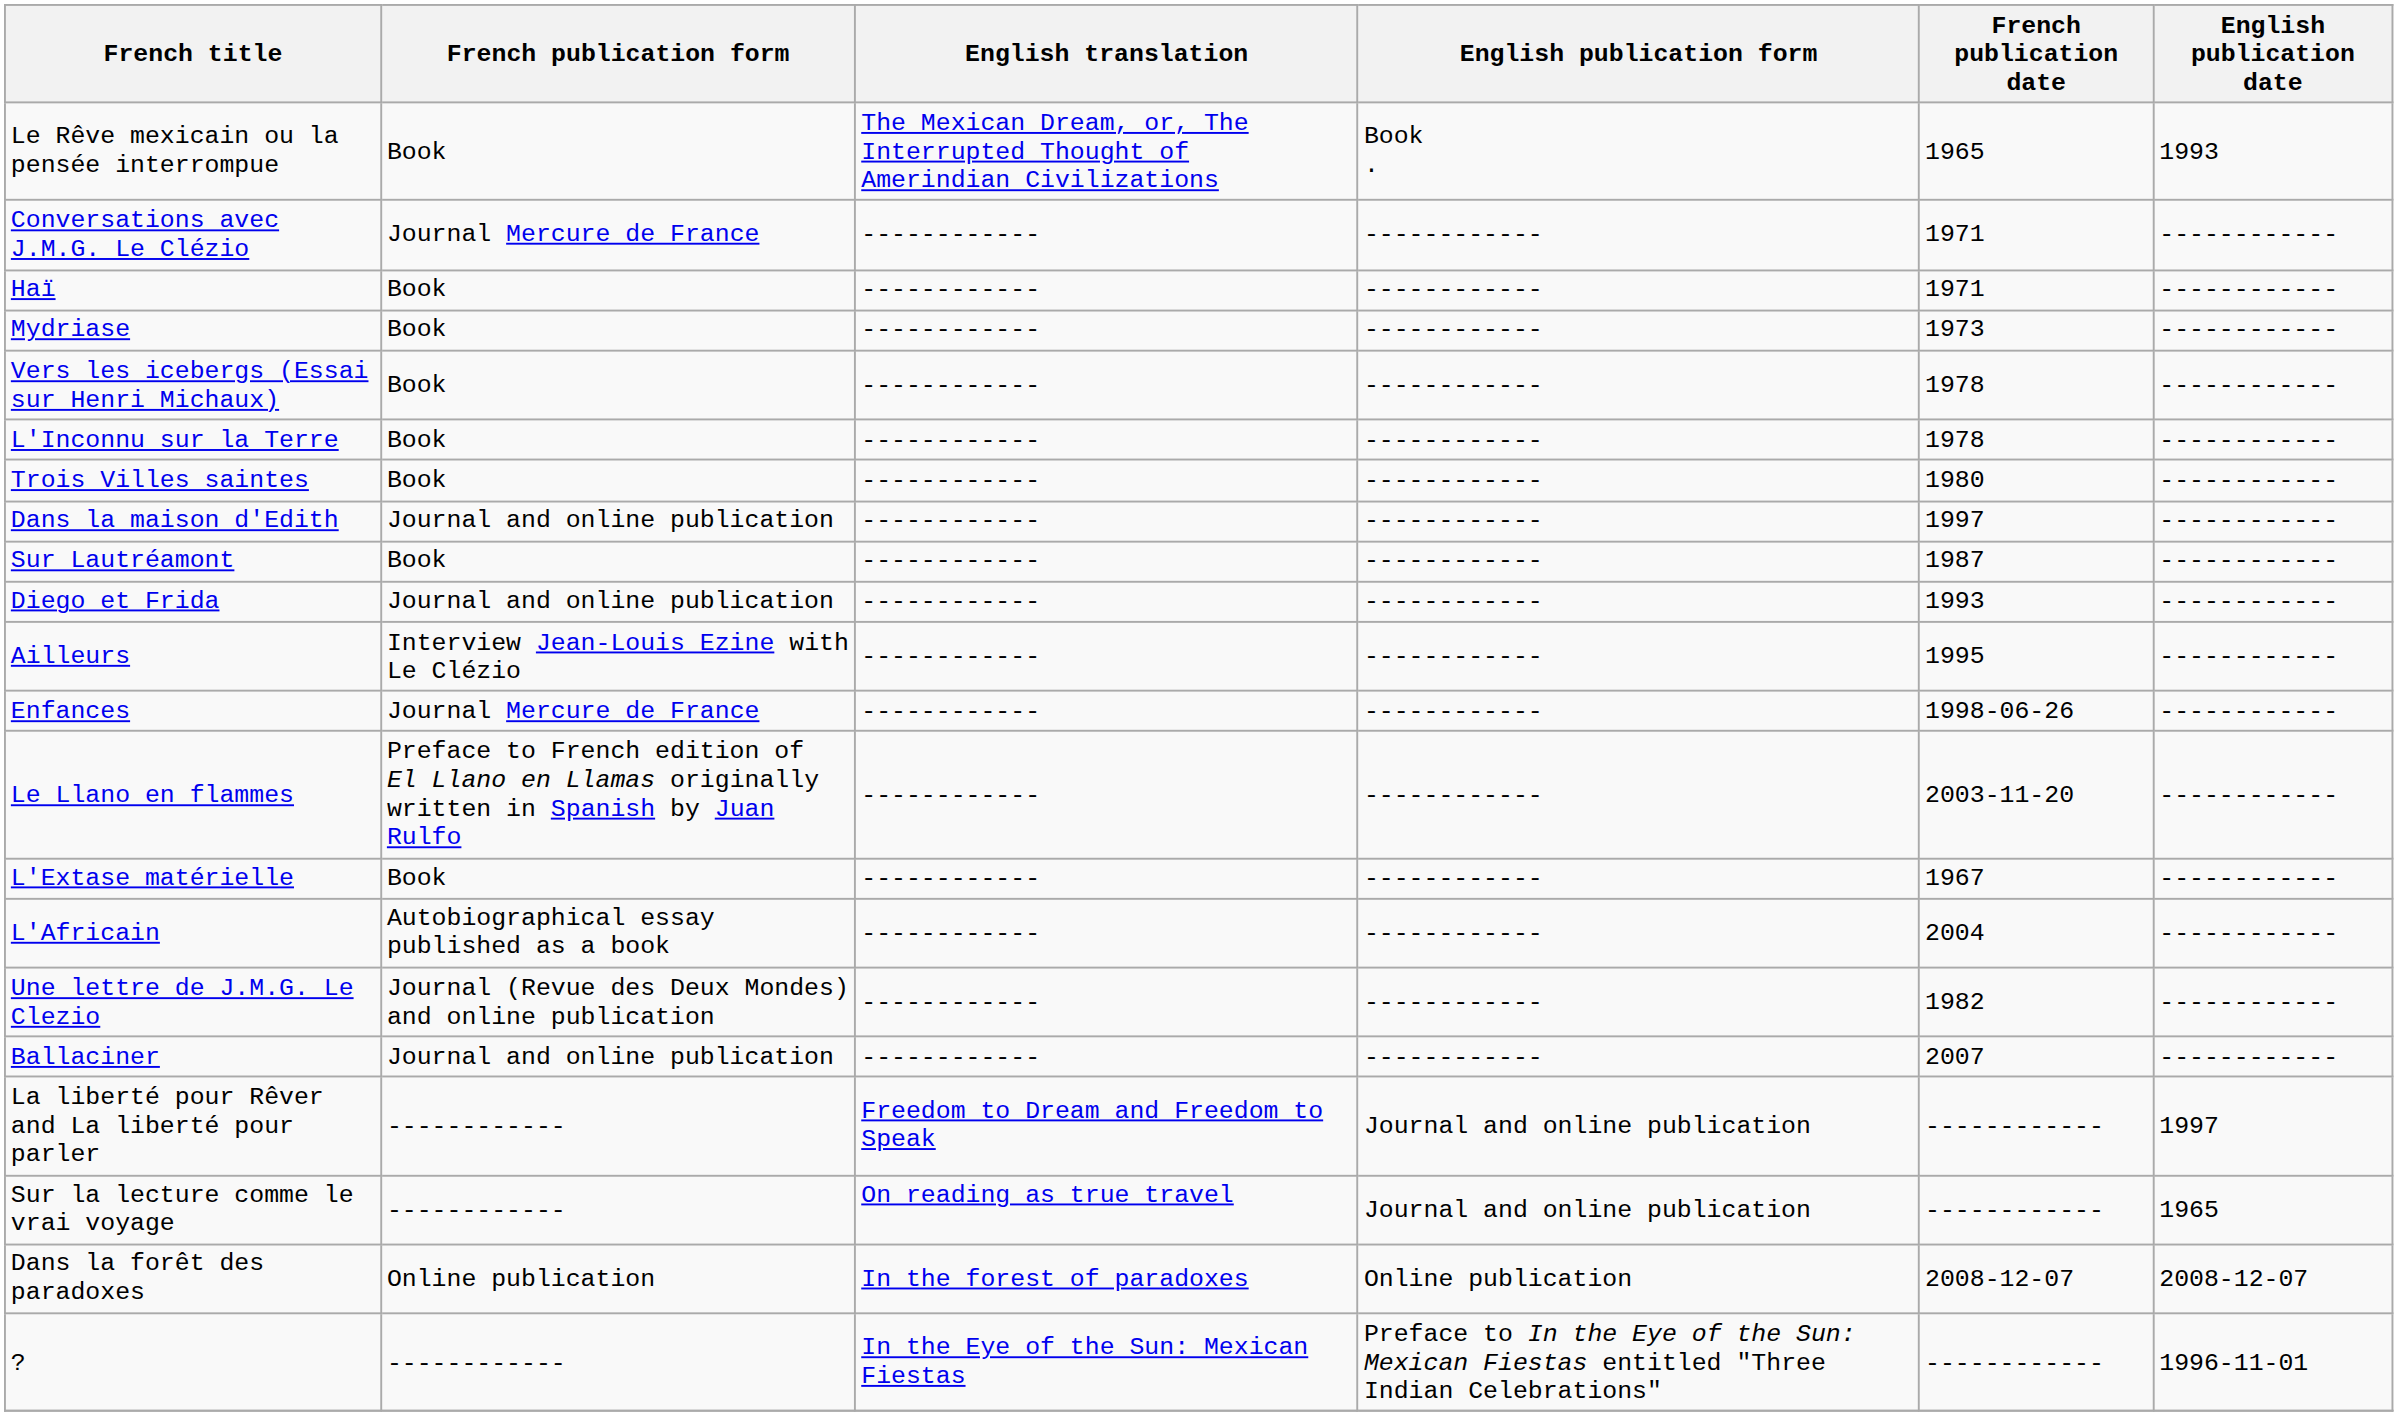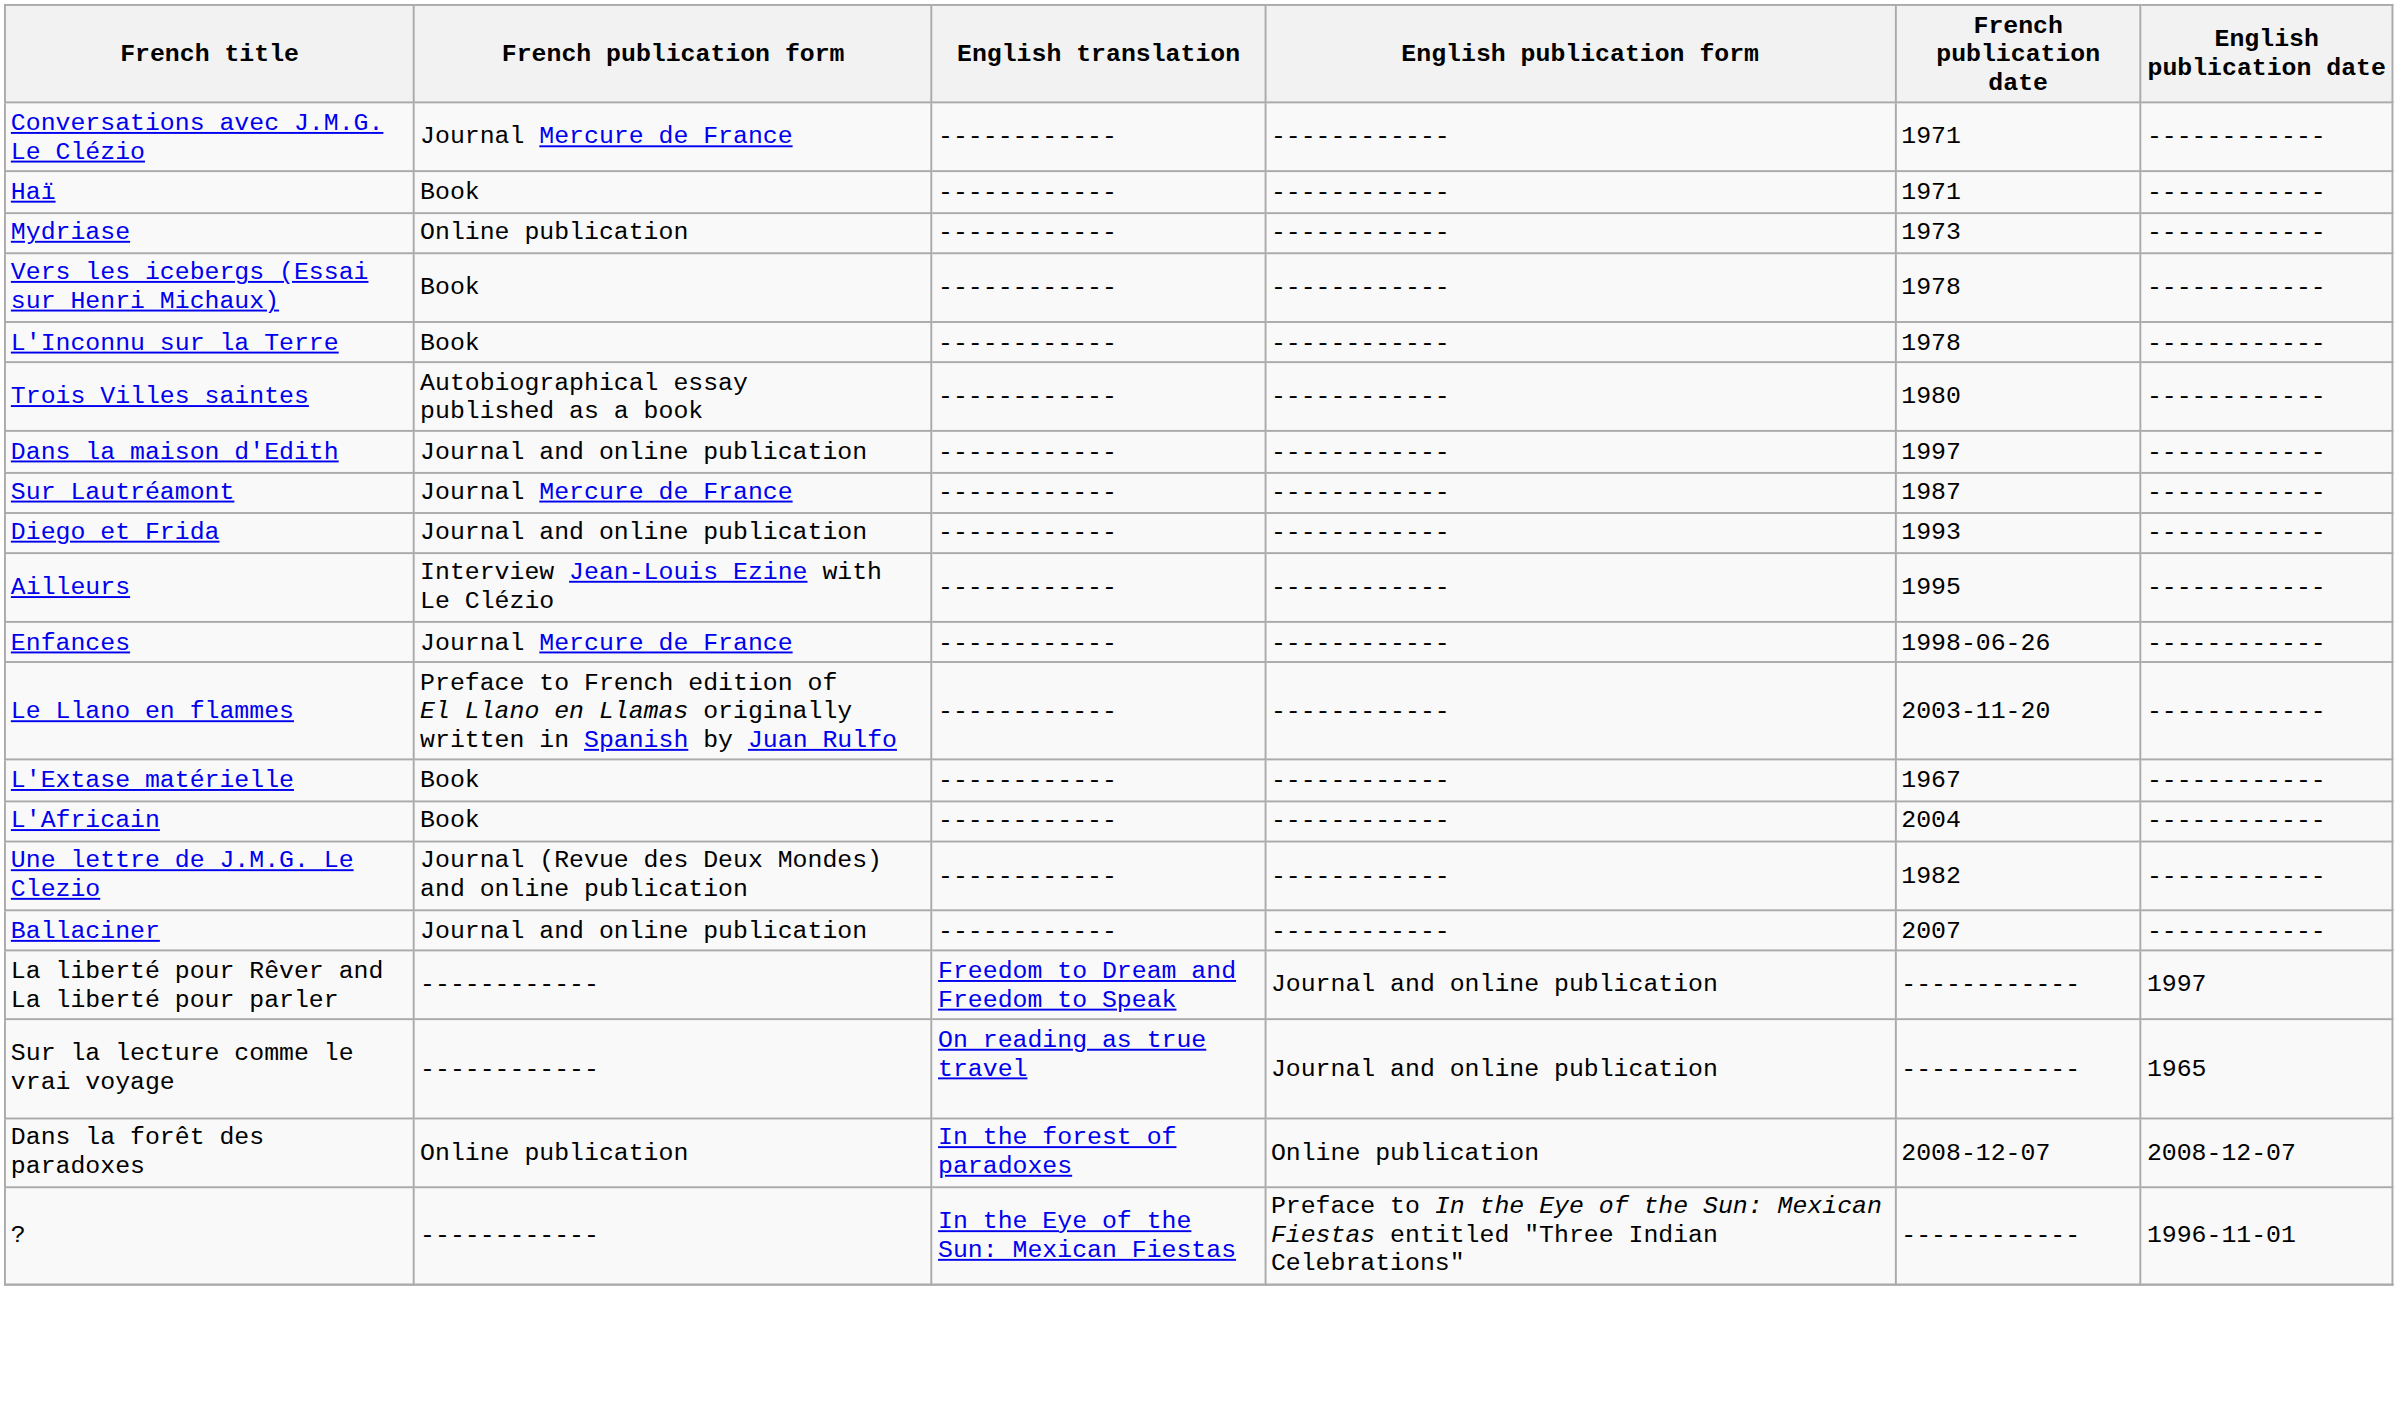 <table class="wikitable">
 <tr>
 <th>French title</th>
 <th>French publication form</th>
 <th>English translation</th>
 <th>English publication form</th>
 <th>French publication date</th>
 <th>English publication date</th>
-</tr>
-<tr>
-<td>Le Rêve mexicain ou la pensée interrompue</td>
-<td>Book<br></td>
-<td><a href='#'>The Mexican Dream, or, The Interrupted Thought of Amerindian Civilizations</a></td>
-<td>Book<br> .</td>
-<td>1965</td>
-<td>1993</td>
 </tr>
 <tr>
 <td><a href='#'>Conversations avec J.M.G. Le Clézio</a></td>
 <td>Journal <a href='#'>Mercure de France</a><br></td>
 <td>------------</td>
 <td>------------</td>
 <td>1971</td>
 <td>------------</td>
 </tr>
 <tr>
 <td><a href='#'>Haï</a></td>
 <td>Book<br></td>
 <td>------------</td>
 <td>------------</td>
 <td>1971</td>
 <td>------------</td>
 </tr>
 <tr>
 <td><a href='#'>Mydriase</a></td>
-<td>Book<br></td>
+<td>Online publication</td>
 <td>------------</td>
 <td>------------</td>
 <td>1973</td>
 <td>------------</td>
 </tr>
 <tr>
 <td><a href='#'>Vers les icebergs (Essai sur Henri Michaux)</a></td>
 <td>Book<br></td>
 <td>------------</td>
 <td>------------</td>
 <td>1978</td>
 <td>------------</td>
 </tr>
 <tr>
 <td><a href='#'>L'Inconnu sur la Terre</a></td>
 <td>Book<br></td>
 <td>------------</td>
 <td>------------</td>
 <td>1978</td>
 <td>------------</td>
 </tr>
 <tr>
 <td><a href='#'>Trois Villes saintes</a></td>
-<td>Book<br></td>
+<td>Autobiographical essay <br>published as a book<br></td>
 <td>------------</td>
 <td>------------</td>
 <td>1980</td>
 <td>------------</td>
 </tr>
 <tr>
 <td><a href='#'>Dans la maison d'Edith</a></td>
 <td>Journal and online publication <br></td>
 <td>------------</td>
 <td>------------</td>
 <td>1997</td>
 <td>------------</td>
 </tr>
 <tr>
 <td><a href='#'>Sur Lautréamont</a></td>
-<td>Book<br></td>
+<td>Journal <a href='#'>Mercure de France</a><br></td>
 <td>------------</td>
 <td>------------</td>
 <td>1987</td>
 <td>------------</td>
 </tr>
 <tr>
 <td><a href='#'>Diego et Frida</a></td>
 <td>Journal and online publication <br></td>
 <td>------------</td>
 <td>------------</td>
 <td>1993</td>
 <td>------------</td>
 </tr>
 <tr>
 <td><a href='#'>Ailleurs</a></td>
 <td>Interview <a href='#'>Jean-Louis Ezine</a> with Le Clézio<br> </td>
 <td>------------</td>
 <td>------------</td>
 <td>1995</td>
 <td>------------</td>
 </tr>
 <tr>
 <td><a href='#'>Enfances</a></td>
 <td>Journal <a href='#'>Mercure de France</a><br></td>
 <td>------------</td>
 <td>------------</td>
 <td>1998-06-26</td>
 <td>------------</td>
 </tr>
 <tr>
 <td><a href='#'>Le Llano en flammes</a></td>
 <td>Preface to French edition of<br><em>El Llano en Llamas</em> originally written in <a href='#'>Spanish</a> by <a href='#'>Juan Rulfo</a><br></td>
 <td>------------</td>
 <td>------------</td>
 <td>2003-11-20</td>
 <td>------------</td>
 </tr>
 <tr>
 <td><a href='#'>L'Extase matérielle</a></td>
 <td>Book<br></td>
 <td>------------</td>
 <td>------------</td>
 <td>1967</td>
 <td>------------</td>
 </tr>
 <tr>
 <td><a href='#'>L'Africain</a></td>
-<td>Autobiographical essay <br>published as a book<br></td>
+<td>Book<br></td>
 <td>------------</td>
 <td>------------</td>
 <td>2004</td>
 <td>------------</td>
 </tr>
 <tr>
 <td><a href='#'>Une lettre de J.M.G. Le Clezio</a></td>
 <td>Journal (Revue des Deux Mondes)  and online publication <br></td>
 <td>------------</td>
 <td>------------</td>
 <td>1982</td>
 <td>------------</td>
 </tr>
 <tr>
 <td><a href='#'>Ballaciner</a></td>
 <td>Journal and online publication <br></td>
 <td>------------</td>
 <td>------------</td>
 <td>2007</td>
 <td>------------</td>
 </tr>
 <tr>
 <td>La liberté pour Rêver and La liberté pour parler</td>
 <td>------------</td>
 <td><a href='#'>Freedom to Dream and Freedom to Speak</a></td>
 <td>Journal and online publication </td>
 <td>------------</td>
 <td>1997</td>
 </tr>
 <tr>
 <td>Sur la lecture comme le vrai voyage</td>
 <td>------------</td>
 <td><a href='#'>On reading as true travel</a><br><br></td>
 <td>Journal and online publication<br></td>
 <td>------------</td>
 <td>1965</td>
 </tr>
 <tr>
 <td>Dans la forêt des paradoxes</td>
 <td>Online publication</td>
 <td><a href='#'>In the forest of paradoxes</a></td>
 <td>Online publication</td>
 <td>2008-12-07</td>
 <td>2008-12-07</td>
 </tr>
 <tr>
 <td>?</td>
 <td>------------</td>
 <td><a href='#'>In the Eye of the Sun: Mexican Fiestas</a></td>
 <td>Preface to <em>In the Eye of the Sun: Mexican Fiestas</em> entitled "Three Indian Celebrations"<br></td>
 <td>------------</td>
 <td>1996-11-01</td>
 </tr>
 <tr>
 </tr>
 </table>
